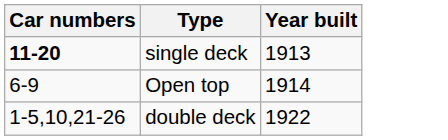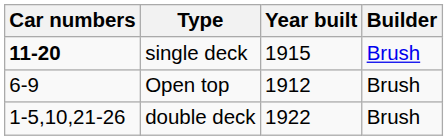 <table class="wikitable">
 <tr>
 <th>Car numbers</th>
 <th>Type</th>
 <th>Year built</th>
+<th>Builder</th>
 </tr>
 <tr>
 <td><strong>11-20</strong></td>
 <td>single deck</td>
-<td>1913</td>
+<td>1915</td>
+<td><a href='#'>Brush</a></td>
 </tr>
 <tr>
 <td>6-9</td>
 <td>Open top</td>
-<td>1914</td>
+<td>1912</td>
+<td>Brush</td>
 </tr>
 <tr>
 <td>1-5,10,21-26</td>
 <td>double deck</td>
 <td>1922</td>
+<td>Brush</td>
 </tr>
 </table>
